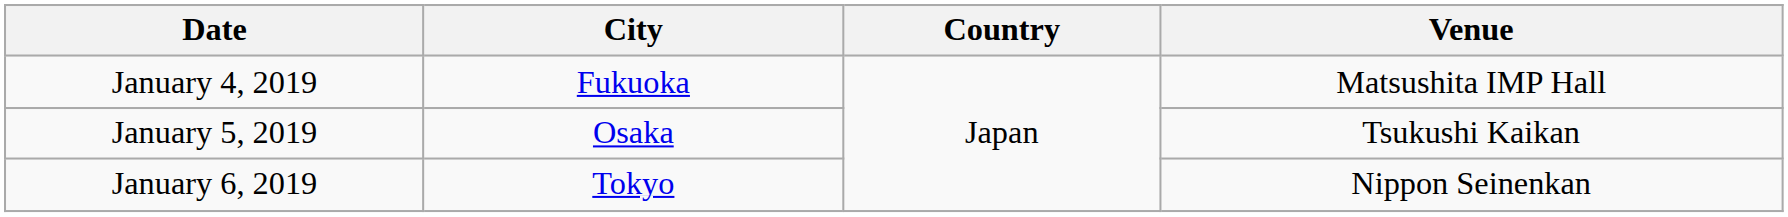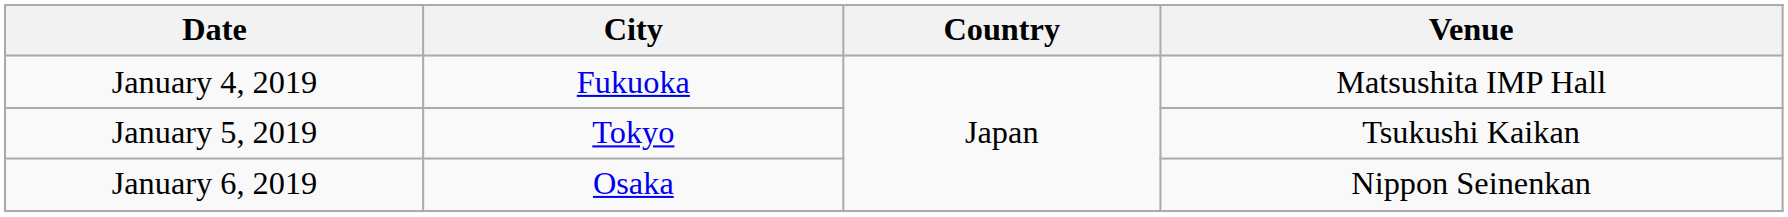 <table class="wikitable" style="text-align:center;">
 <tr>
 <th width="200">Date</th>
 <th width="200">City</th>
 <th width="150">Country</th>
 <th width="300">Venue</th>
 </tr>
 <tr>
 <td>January 4, 2019</td>
 <td><a href='#'>Fukuoka</a></td>
 <td rowspan="3">Japan</td>
 <td>Matsushita IMP Hall</td>
 </tr>
 <tr>
 <td>January 5, 2019</td>
-<td><a href='#'>Osaka</a></td>
+<td><a href='#'>Tokyo</a></td>
 <td>Tsukushi Kaikan</td>
 </tr>
 <tr>
 <td>January 6, 2019</td>
-<td><a href='#'>Tokyo</a></td>
+<td><a href='#'>Osaka</a></td>
 <td>Nippon Seinenkan</td>
 </tr>
 </table>
